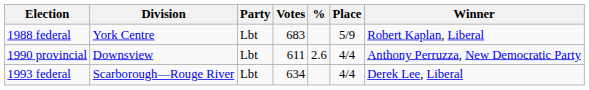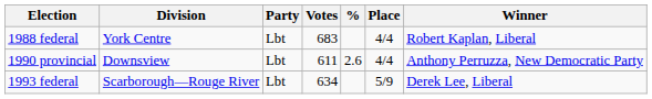 <table class="wikitable">
 <tr>
 <th>Election</th>
 <th>Division</th>
 <th>Party</th>
 <th>Votes</th>
 <th>%</th>
 <th>Place</th>
 <th>Winner</th>
 </tr>
 <tr>
 <td align="left"><a href='#'>1988 federal</a></td>
 <td align="left"><a href='#'>York Centre</a></td>
 <td align="left">Lbt</td>
 <td align="right">683</td>
 <td align="right"></td>
-<td align="center">5/9</td>
+<td align="center">4/4</td>
 <td align="left"><a href='#'>Robert Kaplan</a>, <a href='#'>Liberal</a></td>
 </tr>
 <tr>
 <td align="left"><a href='#'>1990 provincial</a></td>
 <td align="left"><a href='#'>Downsview</a></td>
 <td align="left">Lbt</td>
 <td align="right">611</td>
 <td align="right">2.6</td>
 <td align="center">4/4</td>
 <td align="left"><a href='#'>Anthony Perruzza</a>, <a href='#'>New Democratic Party</a></td>
 </tr>
 <tr>
 <td align="left"><a href='#'>1993 federal</a></td>
 <td align="left"><a href='#'>Scarborough—Rouge River</a></td>
 <td align="left">Lbt</td>
 <td align="right">634</td>
 <td align="right"></td>
-<td align="center">4/4</td>
+<td align="center">5/9</td>
 <td align="left"><a href='#'>Derek Lee</a>, <a href='#'>Liberal</a></td>
 </tr>
 </table>
